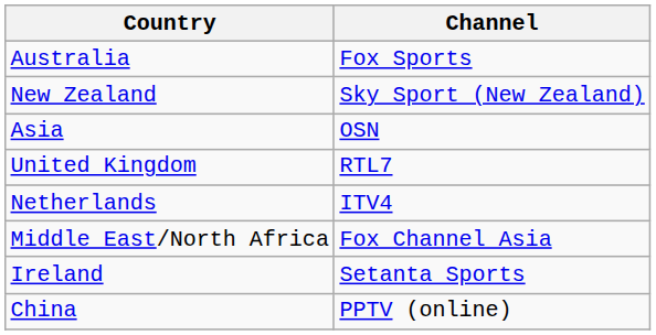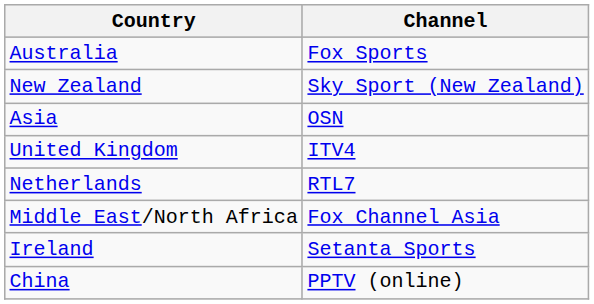 <table class="wikitable" style="font-size:100%; text-align:left">
 <tr>
 <th>Country</th>
 <th>Channel</th>
 </tr>
 <tr>
 <td> <a href='#'>Australia</a></td>
 <td><a href='#'>Fox Sports</a></td>
 </tr>
 <tr>
 <td> <a href='#'>New Zealand</a></td>
 <td><a href='#'>Sky Sport (New Zealand)</a></td>
 </tr>
 <tr>
 <td><a href='#'>Asia</a></td>
 <td><a href='#'>OSN</a></td>
 </tr>
 <tr>
 <td> <a href='#'>United Kingdom</a></td>
-<td><a href='#'>RTL7</a></td>
+<td><a href='#'>ITV4</a></td>
 </tr>
 <tr>
 <td> <a href='#'>Netherlands</a></td>
-<td><a href='#'>ITV4</a></td>
+<td><a href='#'>RTL7</a></td>
 </tr>
 <tr>
 <td><a href='#'>Middle East</a>/North Africa</td>
 <td><a href='#'>Fox Channel Asia</a></td>
 </tr>
 <tr>
 <td> <a href='#'>Ireland</a></td>
 <td><a href='#'>Setanta Sports</a></td>
 </tr>
 <tr>
 <td> <a href='#'>China</a></td>
 <td><a href='#'>PPTV</a> (online)</td>
 </tr>
 </table>
